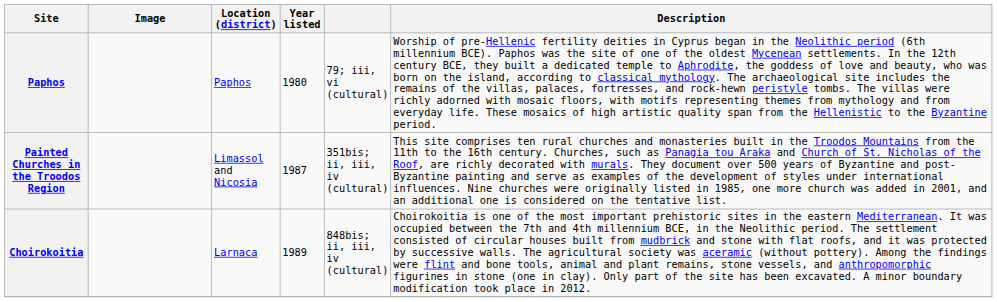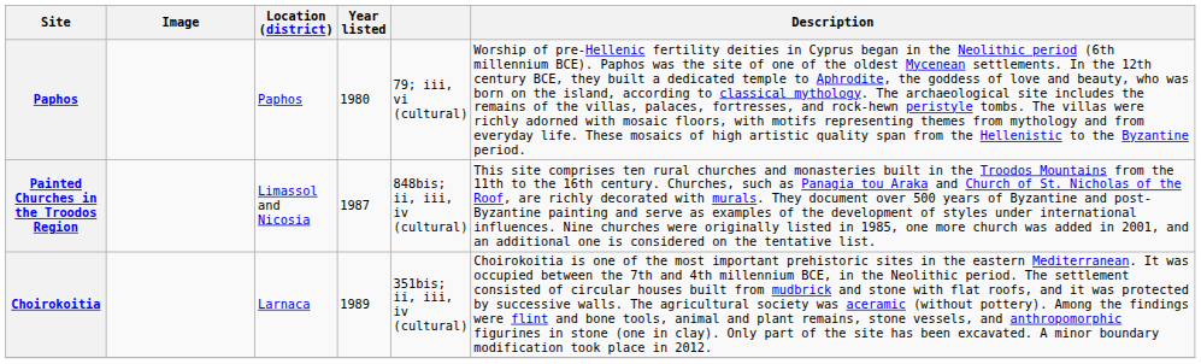 <table class="wikitable sortable plainrowheaders">
 <tr>
 <th style="width:100px;" scope="col">Site</th>
 <th class="unsortable"  style="width:150px;" scope="col">Image</th>
 <th style="width:80px;" scope="col">Location (<a href='#'>district</a>)</th>
 <th style="width:50px;" scope="col">Year listed</th>
 <th style="width:60px;" scope="col"></th>
 <th scope="col" class="unsortable">Description</th>
 </tr>
 <tr>
 <th scope="row"><a href='#'>Paphos</a></th>
 <td></td>
 <td><a href='#'>Paphos</a></td>
 <td>1980</td>
 <td>79; iii, vi (cultural)</td>
 <td>Worship of pre-<a href='#'>Hellenic</a> fertility deities in Cyprus began in the <a href='#'>Neolithic period</a> (6th millennium BCE). Paphos was the site of one of the oldest <a href='#'>Mycenean</a> settlements. In the 12th century BCE, they built a dedicated temple to <a href='#'>Aphrodite</a>, the goddess of love and beauty, who was born on the island, according to <a href='#'>classical mythology</a>. The archaeological site includes the remains of the villas, palaces, fortresses, and rock-hewn <a href='#'>peristyle</a> tombs. The villas were richly adorned with mosaic floors, with motifs representing themes from mythology and from everyday life. These mosaics of high artistic quality span from the <a href='#'>Hellenistic</a> to the <a href='#'>Byzantine</a> period.</td>
 </tr>
 <tr>
 <th scope="row"><a href='#'>Painted Churches in the Troodos Region</a></th>
 <td></td>
 <td><a href='#'>Limassol</a> and <a href='#'>Nicosia</a></td>
 <td>1987</td>
-<td>351bis; ii, iii, iv (cultural)</td>
+<td>848bis; ii, iii, iv (cultural)</td>
 <td>This site comprises ten rural churches and monasteries built in the <a href='#'>Troodos Mountains</a> from the 11th to the 16th century. Churches, such as <a href='#'>Panagia tou Araka</a> and <a href='#'>Church of St. Nicholas of the Roof</a>, are richly decorated with <a href='#'>murals</a>. They document over 500 years of Byzantine and post-Byzantine painting and serve as examples of the development of styles under international influences. Nine churches were originally listed in 1985, one more church was added in 2001, and an additional one is considered on the tentative list.</td>
 </tr>
 <tr>
 <th scope="row"><a href='#'>Choirokoitia</a></th>
 <td></td>
 <td><a href='#'>Larnaca</a></td>
 <td>1989</td>
-<td>848bis; ii, iii, iv (cultural)</td>
+<td>351bis; ii, iii, iv (cultural)</td>
 <td>Choirokoitia is one of the most important prehistoric sites in the eastern <a href='#'>Mediterranean</a>. It was occupied between the 7th and 4th millennium BCE, in the Neolithic period. The settlement consisted of circular houses built from <a href='#'>mudbrick</a> and stone with flat roofs, and it was protected by successive walls. The agricultural society was <a href='#'>aceramic</a> (without pottery). Among the findings were <a href='#'>flint</a> and bone tools, animal and plant remains, stone vessels, and <a href='#'>anthropomorphic</a> figurines in stone (one in clay). Only part of the site has been excavated. A minor boundary modification took place in 2012.</td>
 </tr>
 <tr>
 </tr>
 </table>
